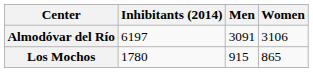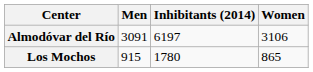 <table class="wikitable sortable">
 <tr>
 <th>Center</th>
+<th>Men</th>
 <th>Inhibitants (2014)</th>
-<th>Men</th>
 <th>Women</th>
 </tr>
 <tr>
 <th><strong>Almodóvar del Río</strong></th>
+<td>3091</td>
 <td>6197</td>
-<td>3091</td>
 <td>3106</td>
 </tr>
 <tr>
 <th>Los Mochos</th>
+<td>915</td>
 <td>1780</td>
-<td>915</td>
 <td>865</td>
 </tr>
 </table>
